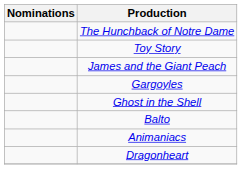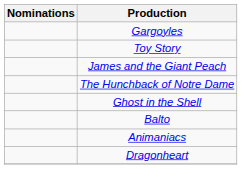 <table class="wikitable" rowspan="2" style="text-align:center;" background: #f6e39c;>
 <tr>
 <th scope="col" style="width:55px;">Nominations</th>
 <th scope="col" style="text-align:center;">Production</th>
 </tr>
 <tr>
 <td></td>
-<td><em><a href='#'>The Hunchback of Notre Dame</a></em></td>
+<td><em><a href='#'>Gargoyles</a></em></td>
 </tr>
 <tr>
 <td></td>
 <td><em><a href='#'>Toy Story</a></em></td>
 </tr>
 <tr>
 <td></td>
 <td><em><a href='#'>James and the Giant Peach</a></em></td>
 </tr>
 <tr>
 <td></td>
-<td><em><a href='#'>Gargoyles</a></em></td>
+<td><em><a href='#'>The Hunchback of Notre Dame</a></em></td>
 </tr>
 <tr>
 <td></td>
 <td><em><a href='#'>Ghost in the Shell</a></em></td>
 </tr>
 <tr>
 <td></td>
 <td><em><a href='#'>Balto</a></em></td>
 </tr>
 <tr>
 <td></td>
 <td><em><a href='#'>Animaniacs</a></em></td>
 </tr>
 <tr>
 <td></td>
 <td><em><a href='#'>Dragonheart</a></em></td>
 </tr>
 <tr>
 </tr>
 </table>
